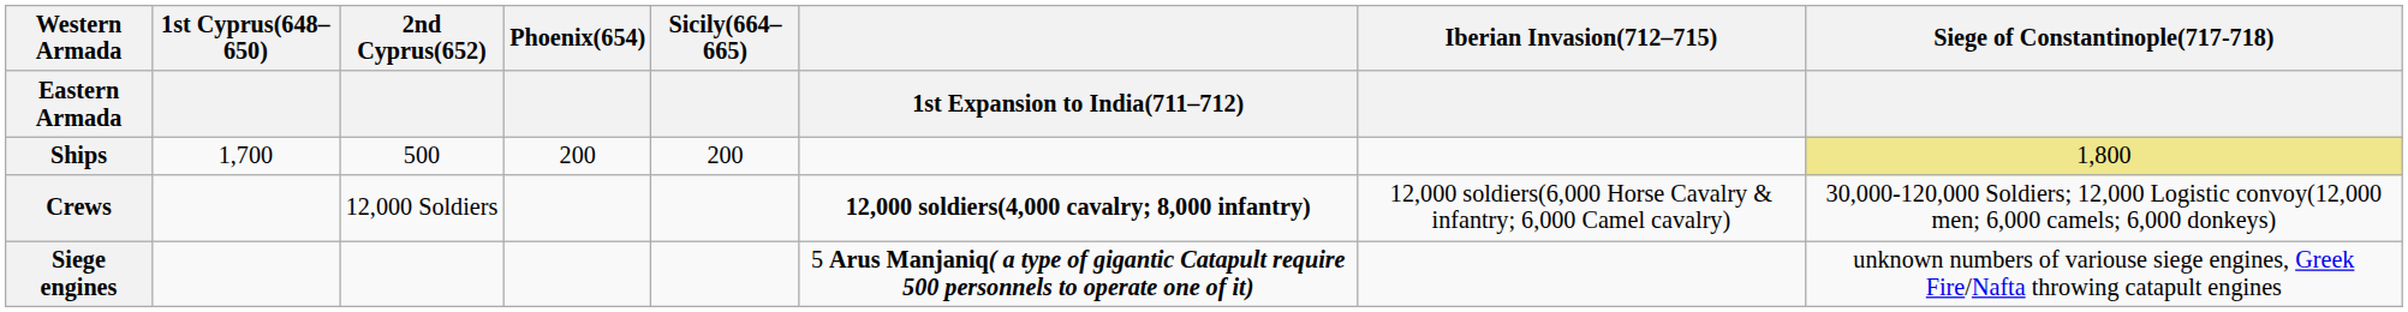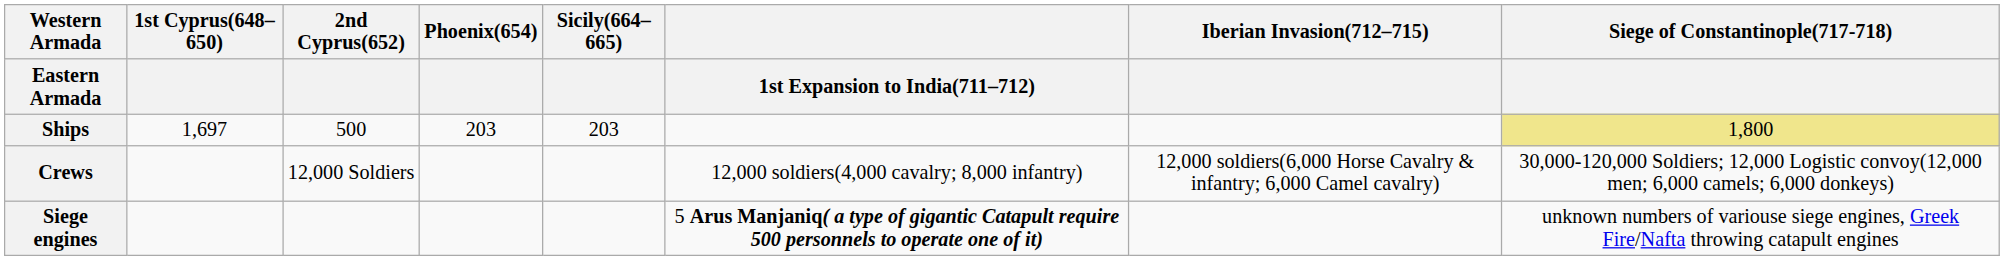 <table class="wikitable" style="text-align:center; margin: 1em auto 1em auto">
 <tr>
 <th>Western Armada</th>
 <th>1st Cyprus(648–650)</th>
 <th>2nd Cyprus(652)</th>
 <th>Phoenix(654)</th>
 <th>Sicily(664–665)</th>
 <th></th>
 <th>Iberian Invasion(712–715)</th>
 <th>Siege of Constantinople(717-718)</th>
 </tr>
 <tr>
 <th>Eastern Armada</th>
 <th></th>
 <th></th>
 <th></th>
 <th></th>
 <th>1st Expansion to India(711–712)</th>
 <th></th>
 <th></th>
 </tr>
 <tr>
 <th>Ships</th>
-<td>1,700</td>
+<td>1,697</td>
 <td>500</td>
-<td>200</td>
-<td>200</td>
+<td>203</td>
+<td>203</td>
 <td></td>
 <td></td>
 <td style="background: khaki;">1,800</td>
 </tr>
 <tr>
 <th>Crews</th>
 <td></td>
 <td>12,000 Soldiers</td>
 <td></td>
 <td></td>
-<td><strong>12,000 soldiers(4,000 cavalry; 8,000 infantry)</strong></td>
+<td>12,000 soldiers(4,000 cavalry; 8,000 infantry)</td>
 <td>12,000 soldiers(6,000 Horse Cavalry & infantry; 6,000 Camel cavalry)</td>
 <td>30,000-120,000 Soldiers; 12,000 Logistic convoy(12,000 men; 6,000 camels; 6,000 donkeys)</td>
 </tr>
 <tr>
 <th>Siege engines</th>
 <td></td>
 <td></td>
 <td></td>
 <td></td>
 <td>5 <strong>Arus Manjaniq<em>( a type of gigantic Catapult require 500 personnels to operate one of it)</td>
 <td></td>
 <td>unknown numbers of variouse siege engines, <a href='#'>Greek Fire</a>/<a href='#'>Nafta</a> throwing catapult engines</td>
 </tr>
 </table>
